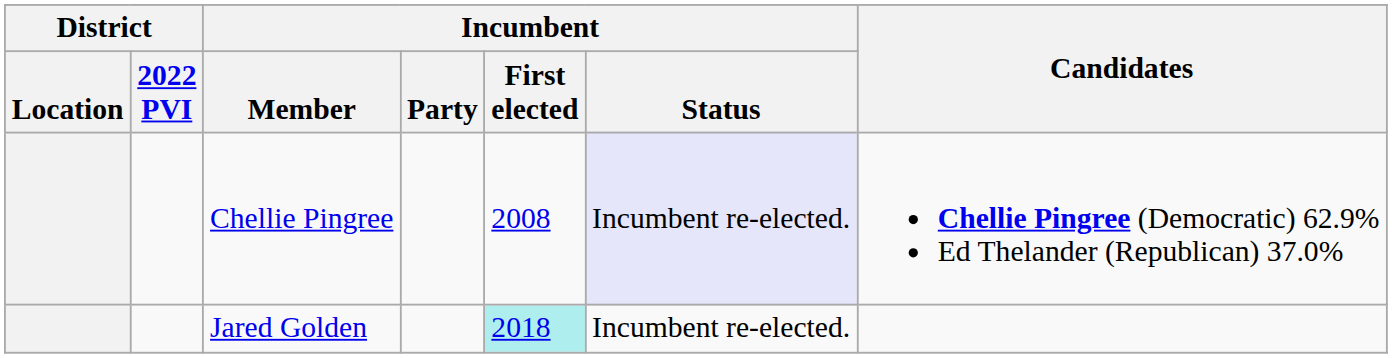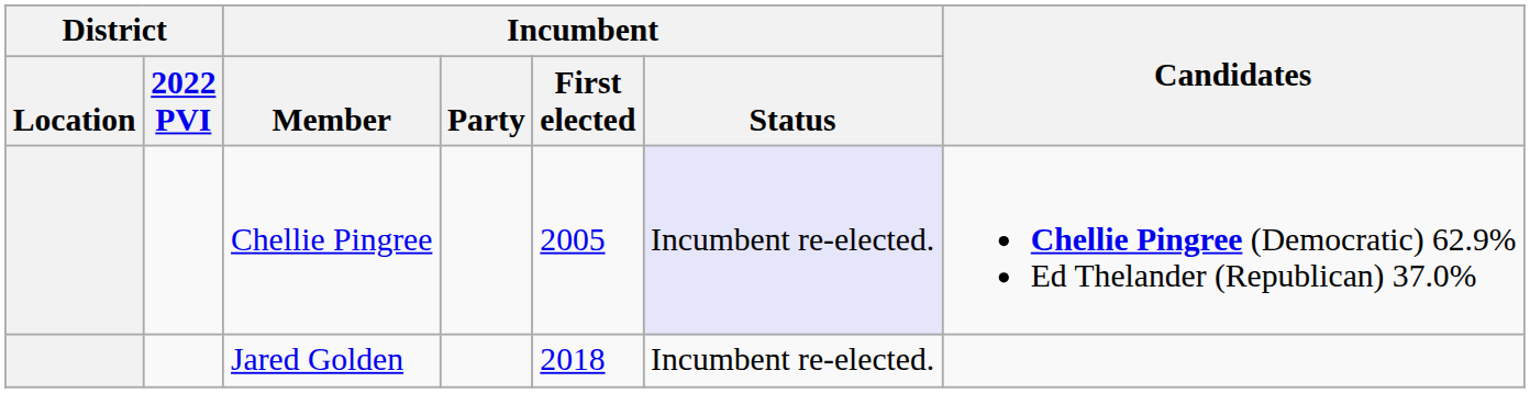 <table class="wikitable sortable">
 <tr>
 <th colspan=2>District</th>
 <th colspan=4>Incumbent</th>
 <th rowspan=2 class="unsortable">Candidates</th>
 </tr>
 <tr valign=bottom>
 <th>Location</th>
 <th><a href='#'>2022<br>PVI</a></th>
 <th>Member</th>
 <th>Party</th>
 <th>First<br>elected</th>
 <th>Status</th>
 </tr>
 <tr>
 <th></th>
 <td></td>
 <td><a href='#'>Chellie Pingree</a></td>
 <td></td>
-<td><a href='#'>2008</a></td>
+<td><a href='#'>2005</a></td>
 <td style="background: lavender;">Incumbent re-elected.</td>
 <td nowrap><br><ul><li> <strong><a href='#'>Chellie Pingree</a></strong> (Democratic) 62.9%</li><li>Ed Thelander (Republican) 37.0%</li></ul></td>
 </tr>
 <tr>
 <th></th>
 <td></td>
 <td><a href='#'>Jared Golden</a></td>
 <td></td>
-<td style="background: paleturquoise;"><a href='#'>2018</a></td>
+<td><a href='#'>2018</a></td>
 <td>Incumbent re-elected.</td>
 <td nowrap></td>
 </tr>
 </table>
